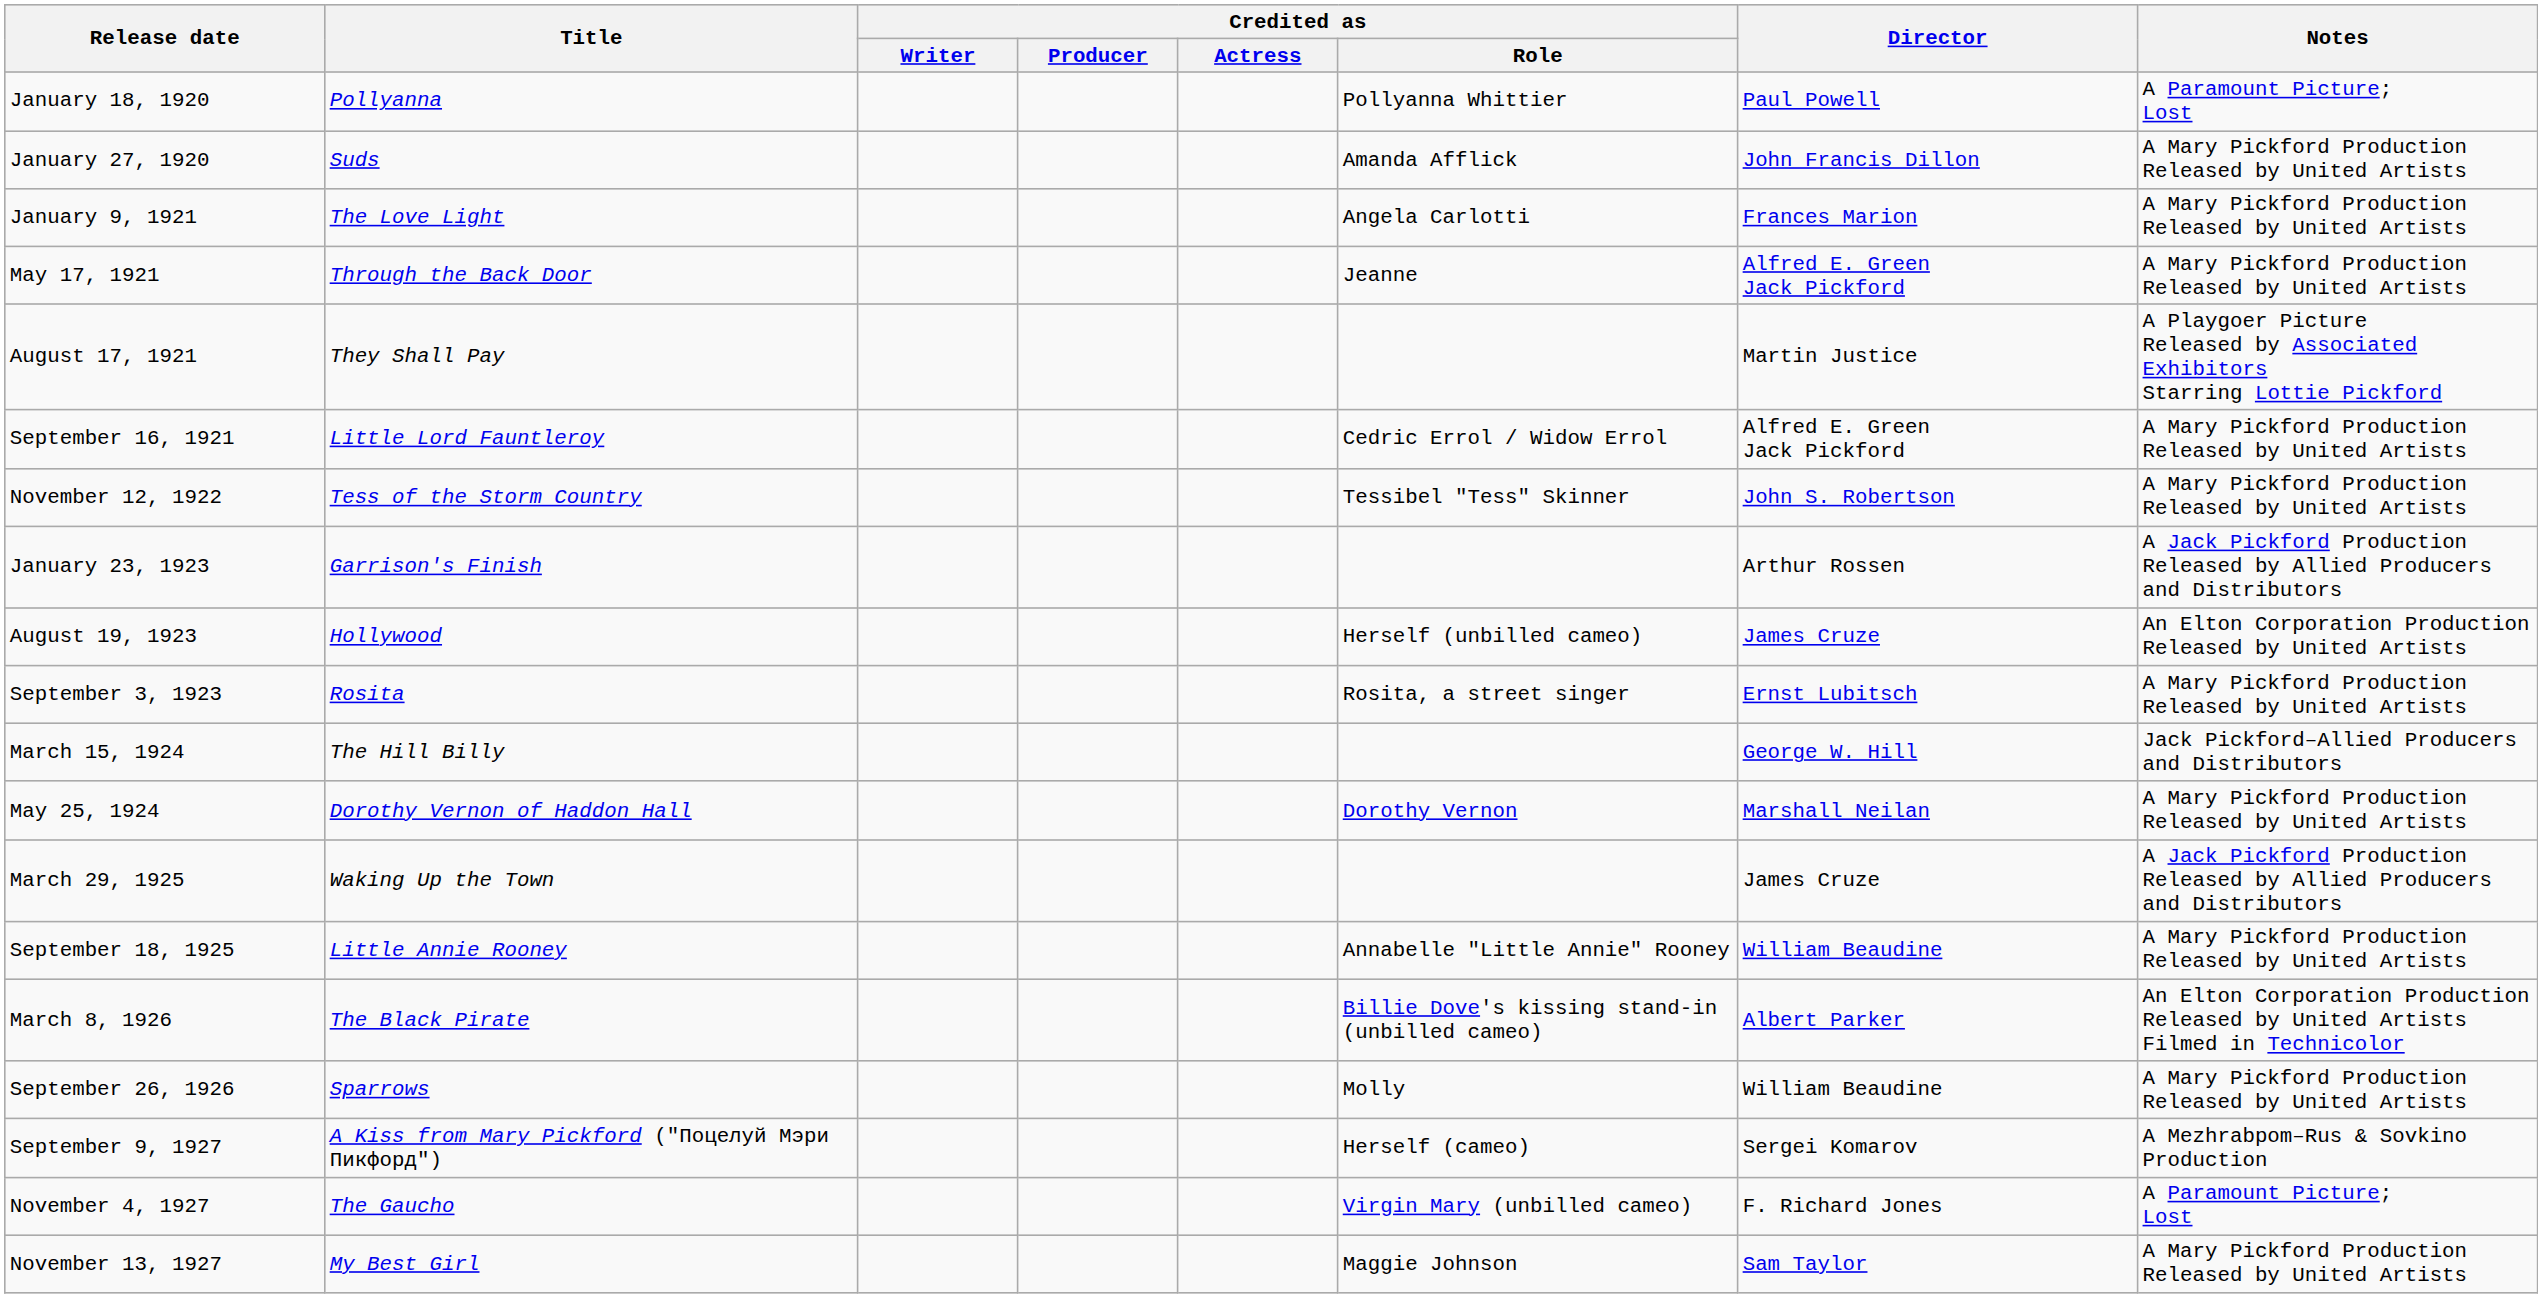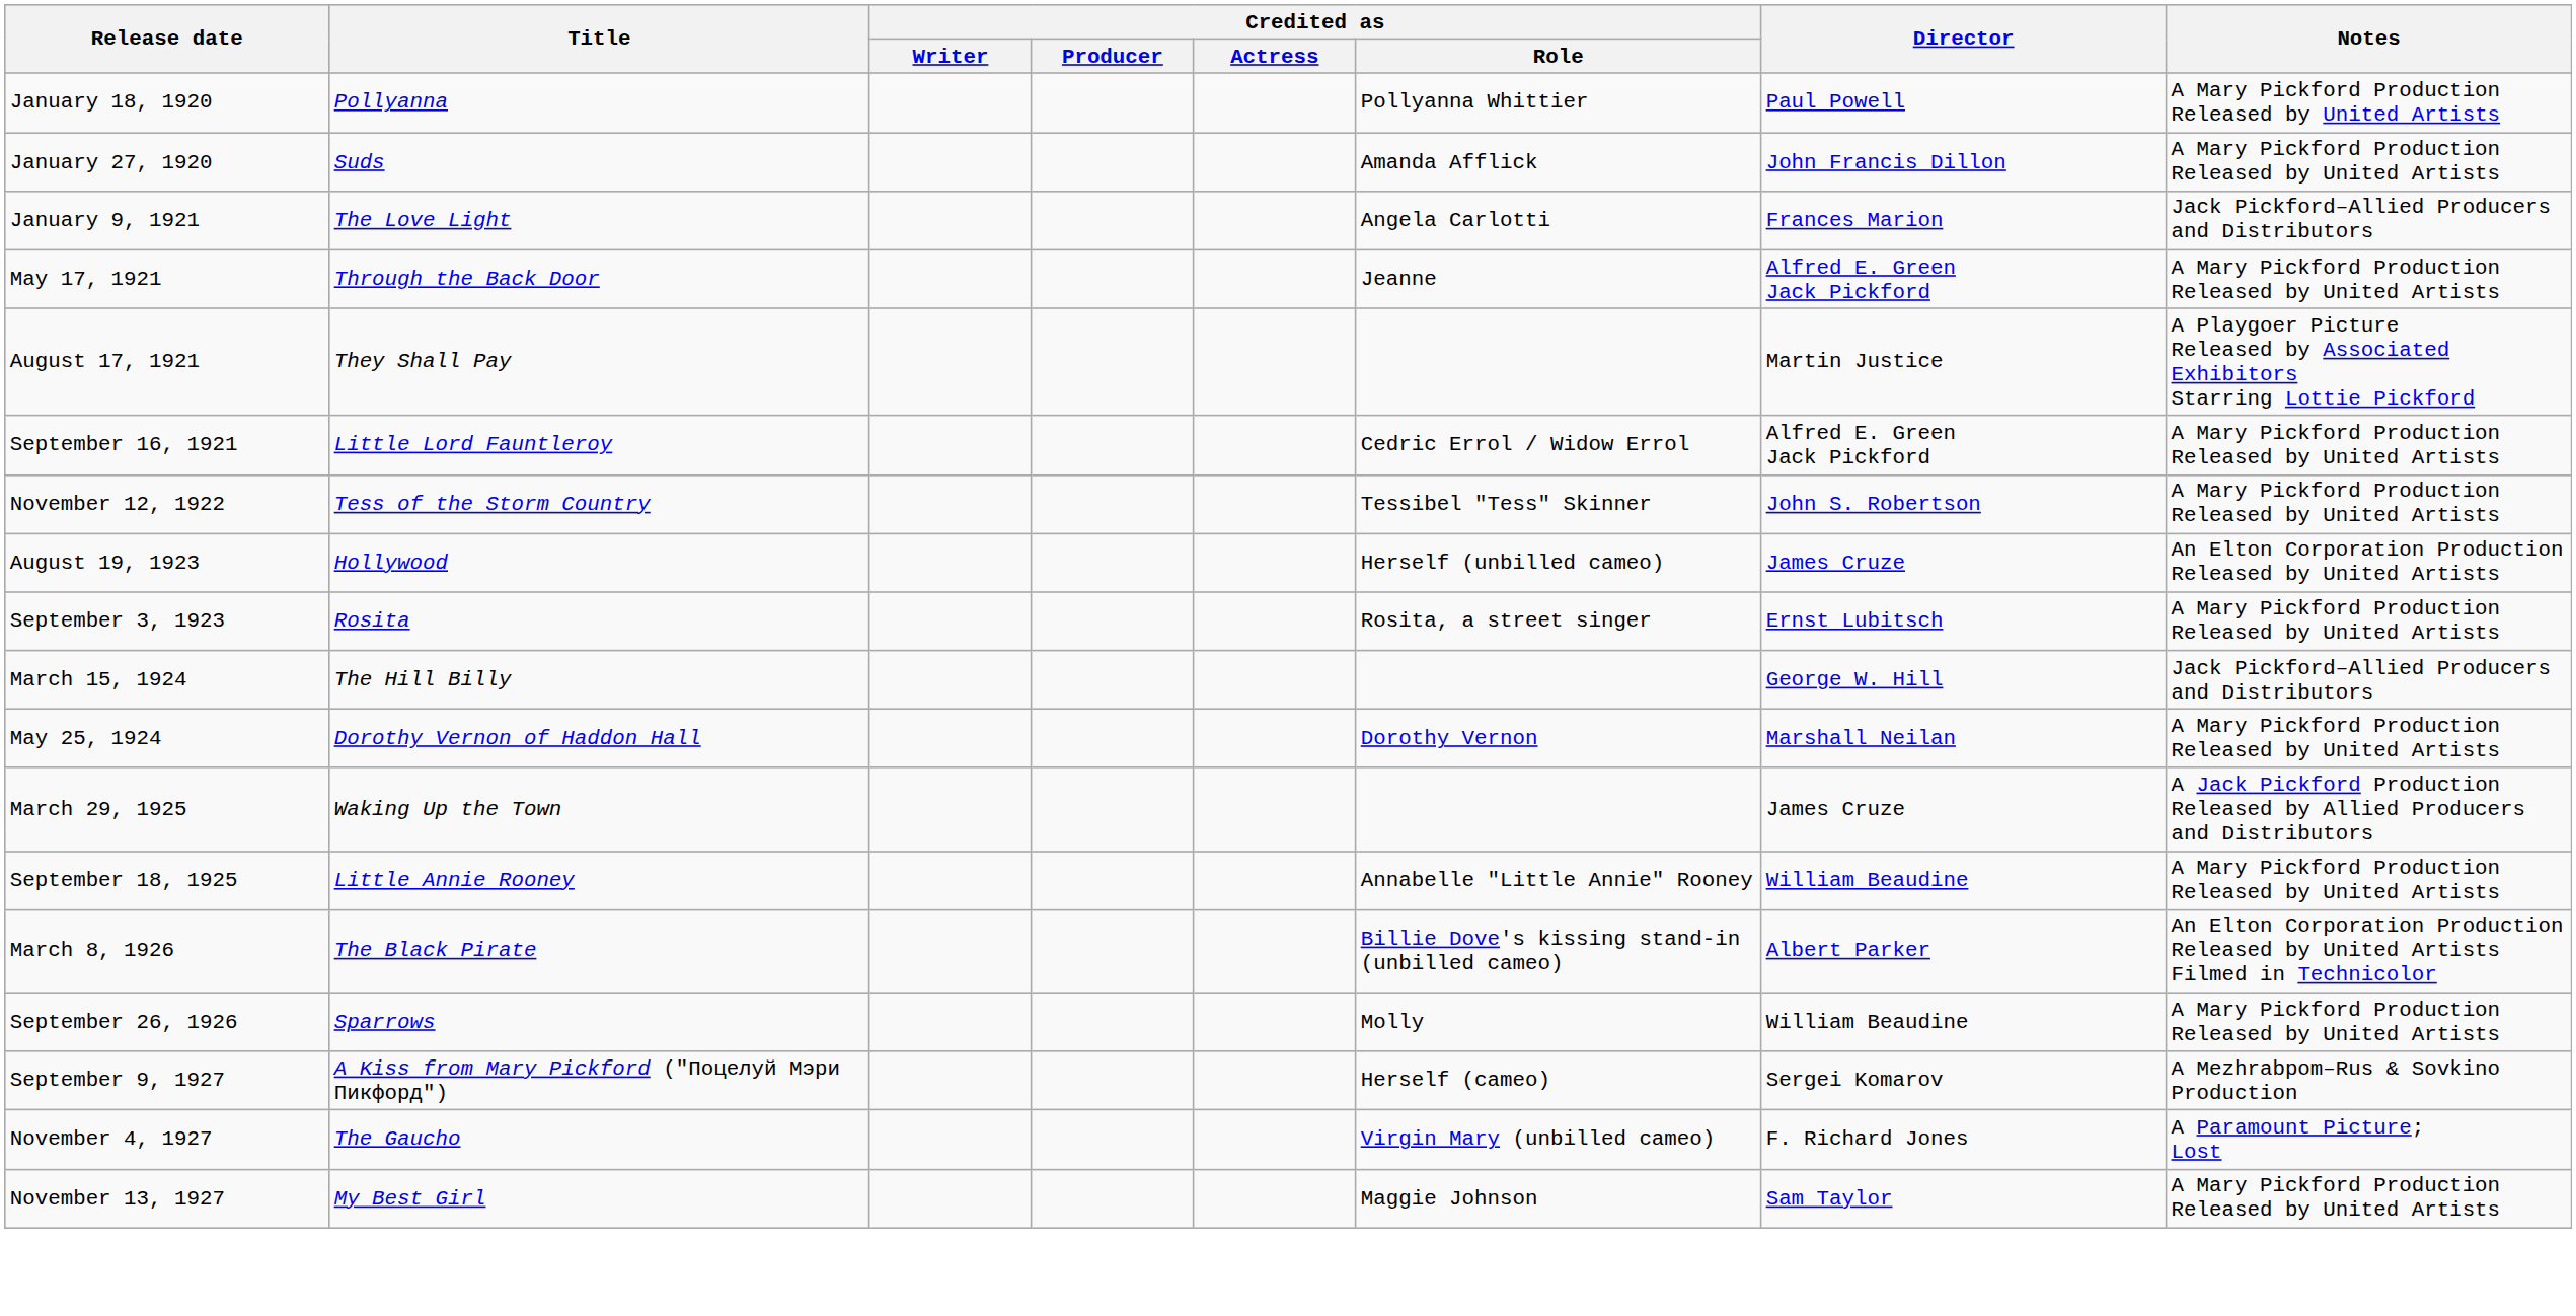 <table class="wikitable sortable sticky-header-multi" style="width: 100%; margin-right: 0;">
 <tr>
 <th scope="col" width="12%" rowspan="2">Release date</th>
 <th scope="col" width="20%" rowspan="2">Title</th>
 <th scope="col" colspan="4">Credited as</th>
 <th scope="col" width="15%" rowspan="2"><a href='#'>Director</a></th>
 <th scope="col" width="15%" rowspan="2">Notes</th>
 </tr>
 <tr>
 <th width="6%"><a href='#'>Writer</a></th>
 <th width="6%"><a href='#'>Producer</a></th>
 <th width="6%"><a href='#'>Actress</a></th>
 <th width="15%">Role</th>
 </tr>
 <tr>
 <td>January 18, 1920</td>
 <td scope="row"><em><a href='#'>Pollyanna</a></em></td>
 <td></td>
 <td></td>
 <td></td>
 <td>Pollyanna Whittier</td>
 <td><a href='#'>Paul Powell</a></td>
-<td>A <a href='#'>Paramount Picture</a>;<br><a href='#'>Lost</a></td>
+<td>A Mary Pickford Production<br>Released by <a href='#'>United Artists</a></td>
 </tr>
 <tr>
 <td>January 27, 1920</td>
 <td scope="row"><em><a href='#'>Suds</a></em></td>
 <td></td>
 <td></td>
 <td></td>
 <td>Amanda Afflick</td>
 <td><a href='#'>John Francis Dillon</a></td>
 <td>A Mary Pickford Production<br>Released by United Artists</td>
 </tr>
 <tr>
 <td>January 9, 1921</td>
 <td scope="row" data-sort-value="Love Light, The"><em><a href='#'>The Love Light</a></em></td>
 <td></td>
 <td></td>
 <td></td>
 <td>Angela Carlotti</td>
 <td><a href='#'>Frances Marion</a></td>
-<td>A Mary Pickford Production<br>Released by United Artists</td>
+<td>Jack Pickford–Allied Producers and Distributors</td>
 </tr>
 <tr>
 <td>May 17, 1921</td>
 <td scope="row"><em><a href='#'>Through the Back Door</a></em></td>
 <td></td>
 <td></td>
 <td></td>
 <td>Jeanne</td>
 <td><a href='#'>Alfred E. Green</a><br><a href='#'>Jack Pickford</a></td>
 <td>A Mary Pickford Production<br>Released by United Artists</td>
 </tr>
 <tr>
 <td>August 17, 1921</td>
 <td scope="row"><em>They Shall Pay</em></td>
 <td></td>
 <td></td>
 <td></td>
 <td></td>
 <td>Martin Justice</td>
 <td>A Playgoer Picture<br>Released by <a href='#'>Associated Exhibitors</a><br>Starring <a href='#'>Lottie Pickford</a></td>
 </tr>
 <tr>
 <td>September 16, 1921</td>
 <td scope="row"><em><a href='#'>Little Lord Fauntleroy</a></em></td>
 <td></td>
 <td></td>
 <td></td>
 <td>Cedric Errol / Widow Errol</td>
 <td>Alfred E. Green<br>Jack Pickford</td>
 <td>A Mary Pickford Production<br>Released by United Artists</td>
 </tr>
 <tr>
 <td>November 12, 1922</td>
 <td scope="row"><em><a href='#'>Tess of the Storm Country</a></em></td>
 <td></td>
 <td></td>
 <td></td>
 <td>Tessibel "Tess" Skinner</td>
 <td><a href='#'>John S. Robertson</a></td>
 <td>A Mary Pickford Production<br>Released by United Artists</td>
-</tr>
-<tr>
-<td>January 23, 1923</td>
-<td scope="row"><em><a href='#'>Garrison's Finish</a></em></td>
-<td></td>
-<td></td>
-<td></td>
-<td></td>
-<td>Arthur Rossen</td>
-<td>A <a href='#'>Jack Pickford</a> Production<br>Released by Allied Producers and Distributors</td>
 </tr>
 <tr>
 <td>August 19, 1923</td>
 <td scope="row"><em><a href='#'>Hollywood</a></em></td>
 <td></td>
 <td></td>
 <td></td>
 <td>Herself (unbilled cameo)</td>
 <td><a href='#'>James Cruze</a></td>
 <td>An Elton Corporation Production<br>Released by United Artists</td>
 </tr>
 <tr>
 <td>September 3, 1923</td>
 <td scope="row"><em><a href='#'>Rosita</a></em></td>
 <td></td>
 <td></td>
 <td></td>
 <td>Rosita, a street singer</td>
 <td><a href='#'>Ernst Lubitsch</a></td>
 <td>A Mary Pickford Production<br>Released by United Artists</td>
 </tr>
 <tr>
 <td>March 15, 1924</td>
 <td scope="row" data-sort-value="Hill Billy, The"><em>The Hill Billy</em></td>
 <td></td>
 <td></td>
 <td></td>
 <td></td>
 <td><a href='#'>George W. Hill</a></td>
 <td>Jack Pickford–Allied Producers and Distributors</td>
 </tr>
 <tr>
 <td>May 25, 1924</td>
 <td scope="row"><em><a href='#'>Dorothy Vernon of Haddon Hall</a></em></td>
 <td></td>
 <td></td>
 <td></td>
 <td><a href='#'>Dorothy Vernon</a></td>
 <td><a href='#'>Marshall Neilan</a></td>
 <td>A Mary Pickford Production<br>Released by United Artists</td>
 </tr>
 <tr>
 <td>March 29, 1925</td>
 <td scope="row"><em>Waking Up the Town</em></td>
 <td></td>
 <td></td>
 <td></td>
 <td></td>
 <td>James Cruze</td>
 <td>A <a href='#'>Jack Pickford</a> Production<br>Released by Allied Producers and Distributors</td>
 </tr>
 <tr>
 <td>September 18, 1925</td>
 <td scope="row"><em><a href='#'>Little Annie Rooney</a></em></td>
 <td></td>
 <td></td>
 <td></td>
 <td>Annabelle "Little Annie" Rooney</td>
 <td><a href='#'>William Beaudine</a></td>
 <td>A Mary Pickford Production<br>Released by United Artists</td>
 </tr>
 <tr>
 <td>March 8, 1926</td>
 <td scope="row" data-sort-value="Black Pirate, The"><em><a href='#'>The Black Pirate</a></em></td>
 <td></td>
 <td></td>
 <td></td>
 <td><a href='#'>Billie Dove</a>'s kissing stand-in (unbilled cameo)</td>
 <td><a href='#'>Albert Parker</a></td>
 <td>An Elton Corporation Production<br>Released by United Artists<br>Filmed in <a href='#'>Technicolor</a></td>
 </tr>
 <tr>
 <td>September 26, 1926</td>
 <td scope="row"><em><a href='#'>Sparrows</a></em></td>
 <td></td>
 <td></td>
 <td></td>
 <td>Molly</td>
 <td>William Beaudine</td>
 <td>A Mary Pickford Production<br>Released by United Artists</td>
 </tr>
 <tr>
 <td>September 9, 1927</td>
 <td scope="row" data-sort-value="Kiss from Mary Pickford, A"><em><a href='#'>A Kiss from Mary Pickford</a></em> ("Поцелуй Мэри Пикфорд")</td>
 <td></td>
 <td></td>
 <td></td>
 <td>Herself (cameo)</td>
 <td>Sergei Komarov</td>
 <td>A Mezhrabpom–Rus & Sovkino Production</td>
 </tr>
 <tr>
 <td>November 4, 1927</td>
 <td scope="row" data-sort-value="Gaucho, The"><em><a href='#'>The Gaucho</a></em></td>
 <td></td>
 <td></td>
 <td></td>
 <td><a href='#'>Virgin Mary</a> (unbilled cameo)</td>
 <td>F. Richard Jones</td>
 <td>A <a href='#'>Paramount Picture</a>;<br><a href='#'>Lost</a></td>
 </tr>
 <tr>
 <td>November 13, 1927</td>
 <td scope="row"><em><a href='#'>My Best Girl</a></em></td>
 <td></td>
 <td></td>
 <td></td>
 <td>Maggie Johnson</td>
 <td><a href='#'>Sam Taylor</a></td>
 <td>A Mary Pickford Production<br>Released by United Artists</td>
 </tr>
 </table>
